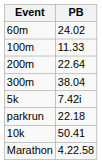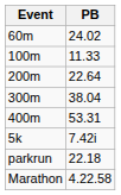 <table class="wikitable">
 <tr>
 <th>Event</th>
 <th>PB</th>
 </tr>
 <tr>
 <td>60m</td>
 <td>24.02</td>
 </tr>
 <tr>
 <td>100m</td>
 <td>11.33</td>
 </tr>
 <tr>
 <td>200m</td>
 <td>22.64</td>
 </tr>
 <tr>
 <td>300m</td>
 <td>38.04</td>
 </tr>
 <tr>
+<td>400m</td>
+<td>53.31</td>
+</tr>
+<tr>
 <td>5k</td>
 <td>7.42i</td>
 </tr>
 <tr>
 <td>parkrun</td>
 <td>22.18</td>
 </tr>
 <tr>
-<td>10k</td>
-<td>50.41</td>
-</tr>
-<tr>
 <td>Marathon</td>
 <td>4.22.58</td>
 </tr>
 </table>
